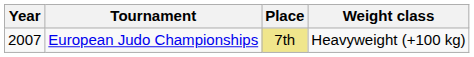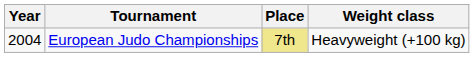 <table class=wikitable>
 <tr>
 <th>Year</th>
 <th>Tournament</th>
 <th>Place</th>
 <th>Weight class</th>
 </tr>
 <tr>
-<td>2007</td>
+<td>2004</td>
 <td><a href='#'>European Judo Championships</a></td>
 <td align="center" style="background: khaki;">7th</td>
 <td>Heavyweight (+100 kg)</td>
 </tr>
 </table>
